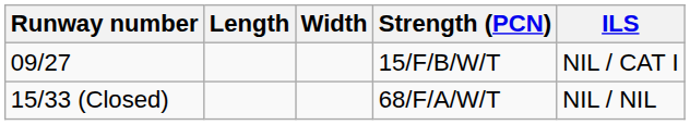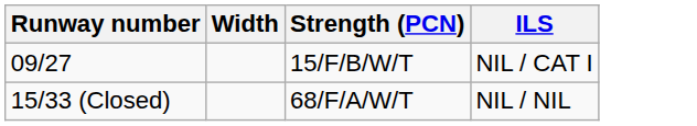 <table class="wikitable sortable">
 <tr>
 <th>Runway number</th>
-<th>Length</th>
 <th>Width</th>
 <th>Strength (<a href='#'>PCN</a>)</th>
 <th><a href='#'>ILS</a></th>
 </tr>
 <tr>
 <td>09/27</td>
 <td></td>
-<td></td>
 <td>15/F/B/W/T</td>
 <td>NIL / CAT I</td>
 </tr>
 <tr>
 <td>15/33 (Closed)</td>
 <td></td>
-<td></td>
 <td>68/F/A/W/T</td>
 <td>NIL / NIL</td>
 </tr>
 </table>
